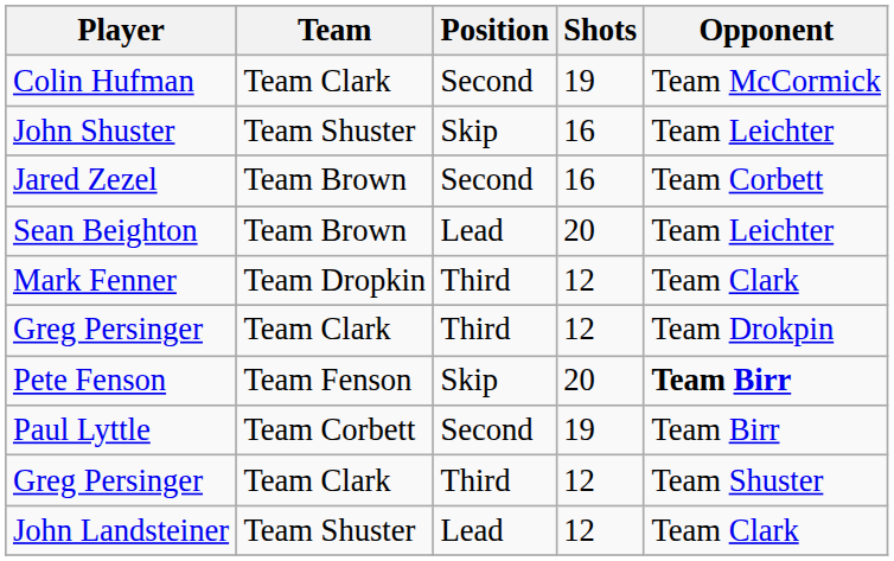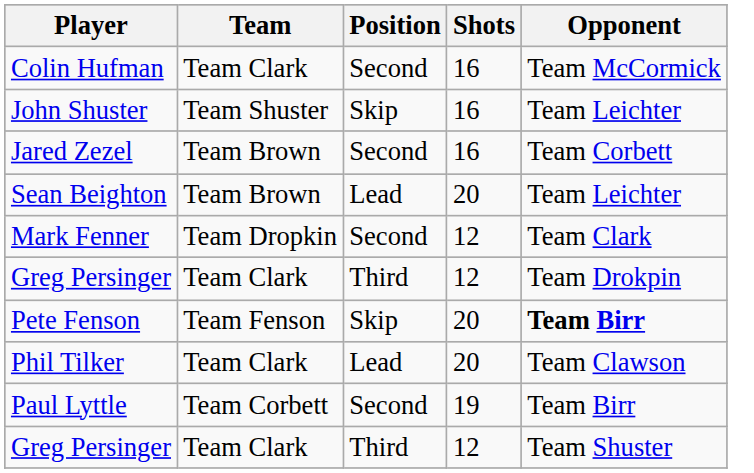 <table class="wikitable sortable">
 <tr>
 <th>Player</th>
 <th>Team</th>
 <th>Position</th>
 <th>Shots</th>
 <th>Opponent</th>
 </tr>
 <tr>
 <td><a href='#'>Colin Hufman</a></td>
 <td>Team Clark</td>
 <td>Second</td>
-<td>19</td>
+<td>16</td>
 <td>Team <a href='#'>McCormick</a></td>
 </tr>
 <tr>
 <td><a href='#'>John Shuster</a></td>
 <td>Team Shuster</td>
 <td>Skip</td>
 <td>16</td>
 <td>Team <a href='#'>Leichter</a></td>
 </tr>
 <tr>
 <td><a href='#'>Jared Zezel</a></td>
 <td>Team Brown</td>
 <td>Second</td>
 <td>16</td>
 <td>Team <a href='#'>Corbett</a></td>
 </tr>
 <tr>
 <td><a href='#'>Sean Beighton</a></td>
 <td>Team Brown</td>
 <td>Lead</td>
 <td>20</td>
 <td>Team <a href='#'>Leichter</a></td>
 </tr>
 <tr>
 <td><a href='#'>Mark Fenner</a></td>
 <td>Team Dropkin</td>
-<td>Third</td>
+<td>Second</td>
 <td>12</td>
 <td>Team <a href='#'>Clark</a></td>
 </tr>
 <tr>
 <td><a href='#'>Greg Persinger</a></td>
 <td>Team Clark</td>
 <td>Third</td>
 <td>12</td>
 <td>Team <a href='#'>Drokpin</a></td>
 </tr>
 <tr>
 <td><a href='#'>Pete Fenson</a></td>
 <td>Team Fenson</td>
 <td>Skip</td>
 <td>20</td>
 <td><strong>Team <a href='#'>Birr</a></strong></td>
 </tr>
 <tr>
+<td><a href='#'>Phil Tilker</a></td>
+<td>Team Clark</td>
+<td>Lead</td>
+<td>20</td>
+<td>Team <a href='#'>Clawson</a></td>
+</tr>
+<tr>
 <td><a href='#'>Paul Lyttle</a></td>
 <td>Team Corbett</td>
 <td>Second</td>
 <td>19</td>
 <td>Team <a href='#'>Birr</a></td>
 </tr>
 <tr>
 <td><a href='#'>Greg Persinger</a></td>
 <td>Team Clark</td>
 <td>Third</td>
 <td>12</td>
 <td>Team <a href='#'>Shuster</a></td>
 </tr>
-<tr>
-<td><a href='#'>John Landsteiner</a></td>
-<td>Team Shuster</td>
-<td>Lead</td>
-<td>12</td>
-<td>Team <a href='#'>Clark</a></td>
-</tr>
 </table>
